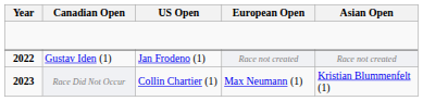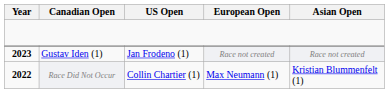 <table class="wikitable sortable" style="width: 100%";>
 <tr>
 <th width=120>Year</th>
 <th width=400>Canadian Open</th>
 <th width=400>US Open</th>
 <th width=400>European Open</th>
 <th width=400>Asian Open</th>
 </tr>
 <tr style="height: 2.7em; border-bottom: 2px solid gray;">
 </tr>
 <tr>
-<td style="text-align: center;"><strong>2022</strong></td>
+<td style="text-align: center;"><strong>2023</strong></td>
 <td> <a href='#'>Gustav Iden</a> (1)</td>
 <td> <a href='#'>Jan Frodeno</a> (1)</td>
 <td rowspan="1" style="background: #f0f1f4; color:gray; text-align:center;" class="table-na"><small><em>Race not created</em></small></td>
 <td rowspan="1" style="background: #f0f1f4; color:gray; text-align:center;" class="table-na"><small><em>Race not created</em></small></td>
 </tr>
 <tr>
-<td style="text-align: center;"><strong>2023</strong></td>
+<td style="text-align: center;"><strong>2022</strong></td>
 <td rowspan="1" style="background: #f0f1f4; color:gray; text-align:center;" class="table-na"><small><em>Race Did Not Occur</em></small></td>
 <td> <a href='#'>Collin Chartier</a> (1)</td>
 <td> <a href='#'>Max Neumann</a> (1)</td>
 <td> <a href='#'>Kristian Blummenfelt</a> (1)</td>
 </tr>
 </table>
